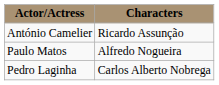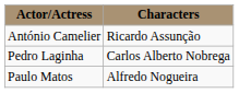 <table class="wikitable">
 <tr>
 <th style="background:#A99273; color:#000000;">Actor/Actress</th>
 <th style="background:#A99273; color:#000000;">Characters</th>
 </tr>
 <tr>
 <td>António Camelier</td>
 <td>Ricardo Assunção</td>
 </tr>
 <tr>
+<td>Pedro Laginha</td>
+<td>Carlos Alberto Nobrega</td>
+</tr>
+<tr>
 <td>Paulo Matos</td>
 <td>Alfredo Nogueira</td>
 </tr>
-<tr>
-<td>Pedro Laginha</td>
-<td>Carlos Alberto Nobrega</td>
-</tr>
 </table>
